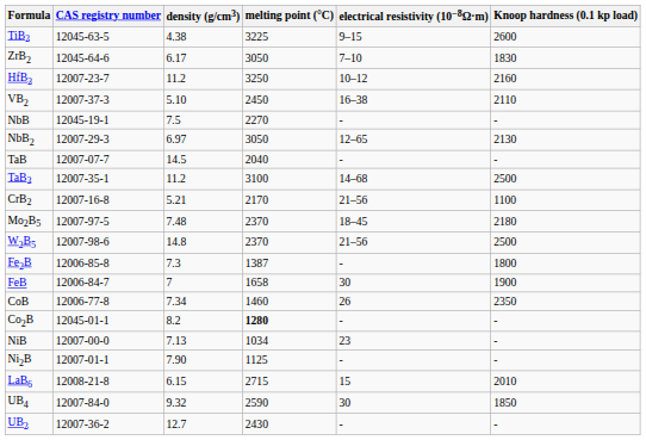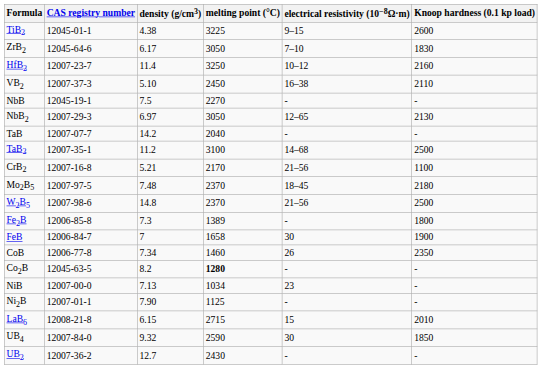 <table class="wikitable">
 <tr>
 <th>Formula</th>
 <th><a href='#'>CAS registry number</a></th>
 <th>density (g/cm<sup>3</sup>)</th>
 <th>melting point (°C)</th>
 <th>electrical resistivity (10<sup>−8</sup>Ω·m)</th>
 <th>Knoop hardness (0.1 kp load)</th>
 </tr>
 <tr>
 <td><a href='#'>TiB<sub>2</sub></a></td>
-<td>12045-63-5</td>
+<td>12045-01-1</td>
 <td>4.38</td>
 <td>3225</td>
 <td>9–15</td>
 <td>2600</td>
 </tr>
 <tr>
 <td>ZrB<sub>2</sub></td>
 <td>12045-64-6</td>
 <td>6.17</td>
 <td>3050</td>
 <td>7–10</td>
 <td>1830</td>
 </tr>
 <tr>
 <td><a href='#'>HfB<sub>2</sub></a></td>
 <td>12007-23-7</td>
-<td>11.2</td>
+<td>11.4</td>
 <td>3250</td>
 <td>10–12</td>
 <td>2160</td>
 </tr>
 <tr>
 <td>VB<sub>2</sub></td>
 <td>12007-37-3</td>
 <td>5.10</td>
 <td>2450</td>
 <td>16–38</td>
 <td>2110</td>
 </tr>
 <tr>
 <td>NbB</td>
 <td>12045-19-1</td>
 <td>7.5</td>
 <td>2270</td>
 <td>-</td>
 <td>-</td>
 </tr>
 <tr>
 <td>NbB<sub>2</sub></td>
 <td>12007-29-3</td>
 <td>6.97</td>
 <td>3050</td>
 <td>12–65</td>
 <td>2130</td>
 </tr>
 <tr>
 <td>TaB</td>
 <td>12007-07-7</td>
-<td>14.5</td>
+<td>14.2</td>
 <td>2040</td>
 <td>-</td>
 <td>-</td>
 </tr>
 <tr>
 <td><a href='#'>TaB<sub>2</sub></a></td>
 <td>12007-35-1</td>
 <td>11.2</td>
 <td>3100</td>
 <td>14–68</td>
 <td>2500</td>
 </tr>
 <tr>
 <td>CrB<sub>2</sub></td>
 <td>12007-16-8</td>
 <td>5.21</td>
 <td>2170</td>
 <td>21–56</td>
 <td>1100</td>
 </tr>
 <tr>
 <td>Mo<sub>2</sub>B<sub>5</sub></td>
 <td>12007-97-5</td>
 <td>7.48</td>
 <td>2370</td>
 <td>18–45</td>
 <td>2180</td>
 </tr>
 <tr>
 <td><a href='#'>W<sub>2</sub>B<sub>5</sub></a></td>
 <td>12007-98-6</td>
 <td>14.8</td>
 <td>2370</td>
 <td>21–56</td>
 <td>2500</td>
 </tr>
 <tr>
 <td><a href='#'>Fe<sub>2</sub>B</a></td>
 <td>12006-85-8</td>
 <td>7.3</td>
-<td>1387</td>
+<td>1389</td>
 <td>-</td>
 <td>1800</td>
 </tr>
 <tr>
 <td><a href='#'>FeB</a></td>
 <td>12006-84-7</td>
 <td>7</td>
 <td>1658</td>
 <td>30</td>
 <td>1900</td>
 </tr>
 <tr>
 <td>CoB</td>
 <td>12006-77-8</td>
 <td>7.34</td>
 <td>1460</td>
 <td>26</td>
 <td>2350</td>
 </tr>
 <tr>
 <td>Co<sub>2</sub>B</td>
-<td>12045-01-1</td>
+<td>12045-63-5</td>
 <td>8.2</td>
 <td><strong>1280</strong></td>
 <td>-</td>
 <td>-</td>
 </tr>
 <tr>
 <td>NiB</td>
 <td>12007-00-0</td>
 <td>7.13</td>
 <td>1034</td>
 <td>23</td>
 <td>-</td>
 </tr>
 <tr>
 <td>Ni<sub>2</sub>B</td>
 <td>12007-01-1</td>
 <td>7.90</td>
 <td>1125</td>
 <td>-</td>
 <td>-</td>
 </tr>
 <tr>
 <td><a href='#'>LaB<sub>6</sub></a></td>
 <td>12008-21-8</td>
 <td>6.15</td>
 <td>2715</td>
 <td>15</td>
 <td>2010</td>
 </tr>
 <tr>
 <td>UB<sub>4</sub></td>
 <td>12007-84-0</td>
 <td>9.32</td>
 <td>2590</td>
 <td>30</td>
 <td>1850</td>
 </tr>
 <tr>
 <td><a href='#'>UB<sub>2</sub></a></td>
 <td>12007-36-2</td>
 <td>12.7</td>
 <td>2430</td>
 <td>-</td>
 <td>-</td>
 </tr>
 </table>
